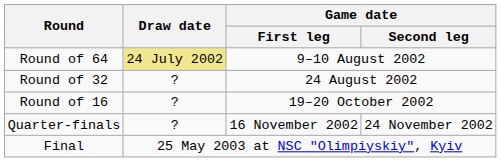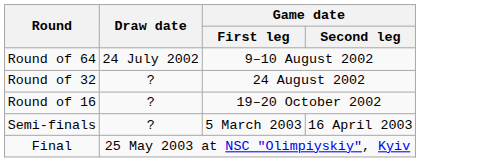 <table class="wikitable" style="text-align:center">
 <tr>
 <th rowspan=2>Round</th>
 <th rowspan=2>Draw date</th>
 <th colspan=2>Game date</th>
 </tr>
 <tr>
 <th>First leg</th>
 <th>Second leg</th>
 </tr>
 <tr>
 <td>Round of 64</td>
-<td style="background: khaki;">24 July 2002</td>
+<td>24 July 2002</td>
 <td colspan=2>9–10 August 2002</td>
 </tr>
 <tr>
 <td>Round of 32</td>
 <td>?</td>
 <td colspan=2>24 August 2002</td>
 </tr>
 <tr>
 <td>Round of 16</td>
 <td>?</td>
 <td colspan=2>19–20 October 2002</td>
 </tr>
 <tr>
-<td>Quarter-finals</td>
+<td>Semi-finals</td>
 <td>?</td>
-<td>16 November 2002</td>
-<td>24 November 2002</td>
+<td>5 March 2003</td>
+<td>16 April 2003</td>
 </tr>
 <tr>
 <td>Final</td>
 <td colspan="3">25 May 2003 at <a href='#'>NSC "Olimpiyskiy"</a>, <a href='#'>Kyiv</a></td>
 </tr>
 </table>
